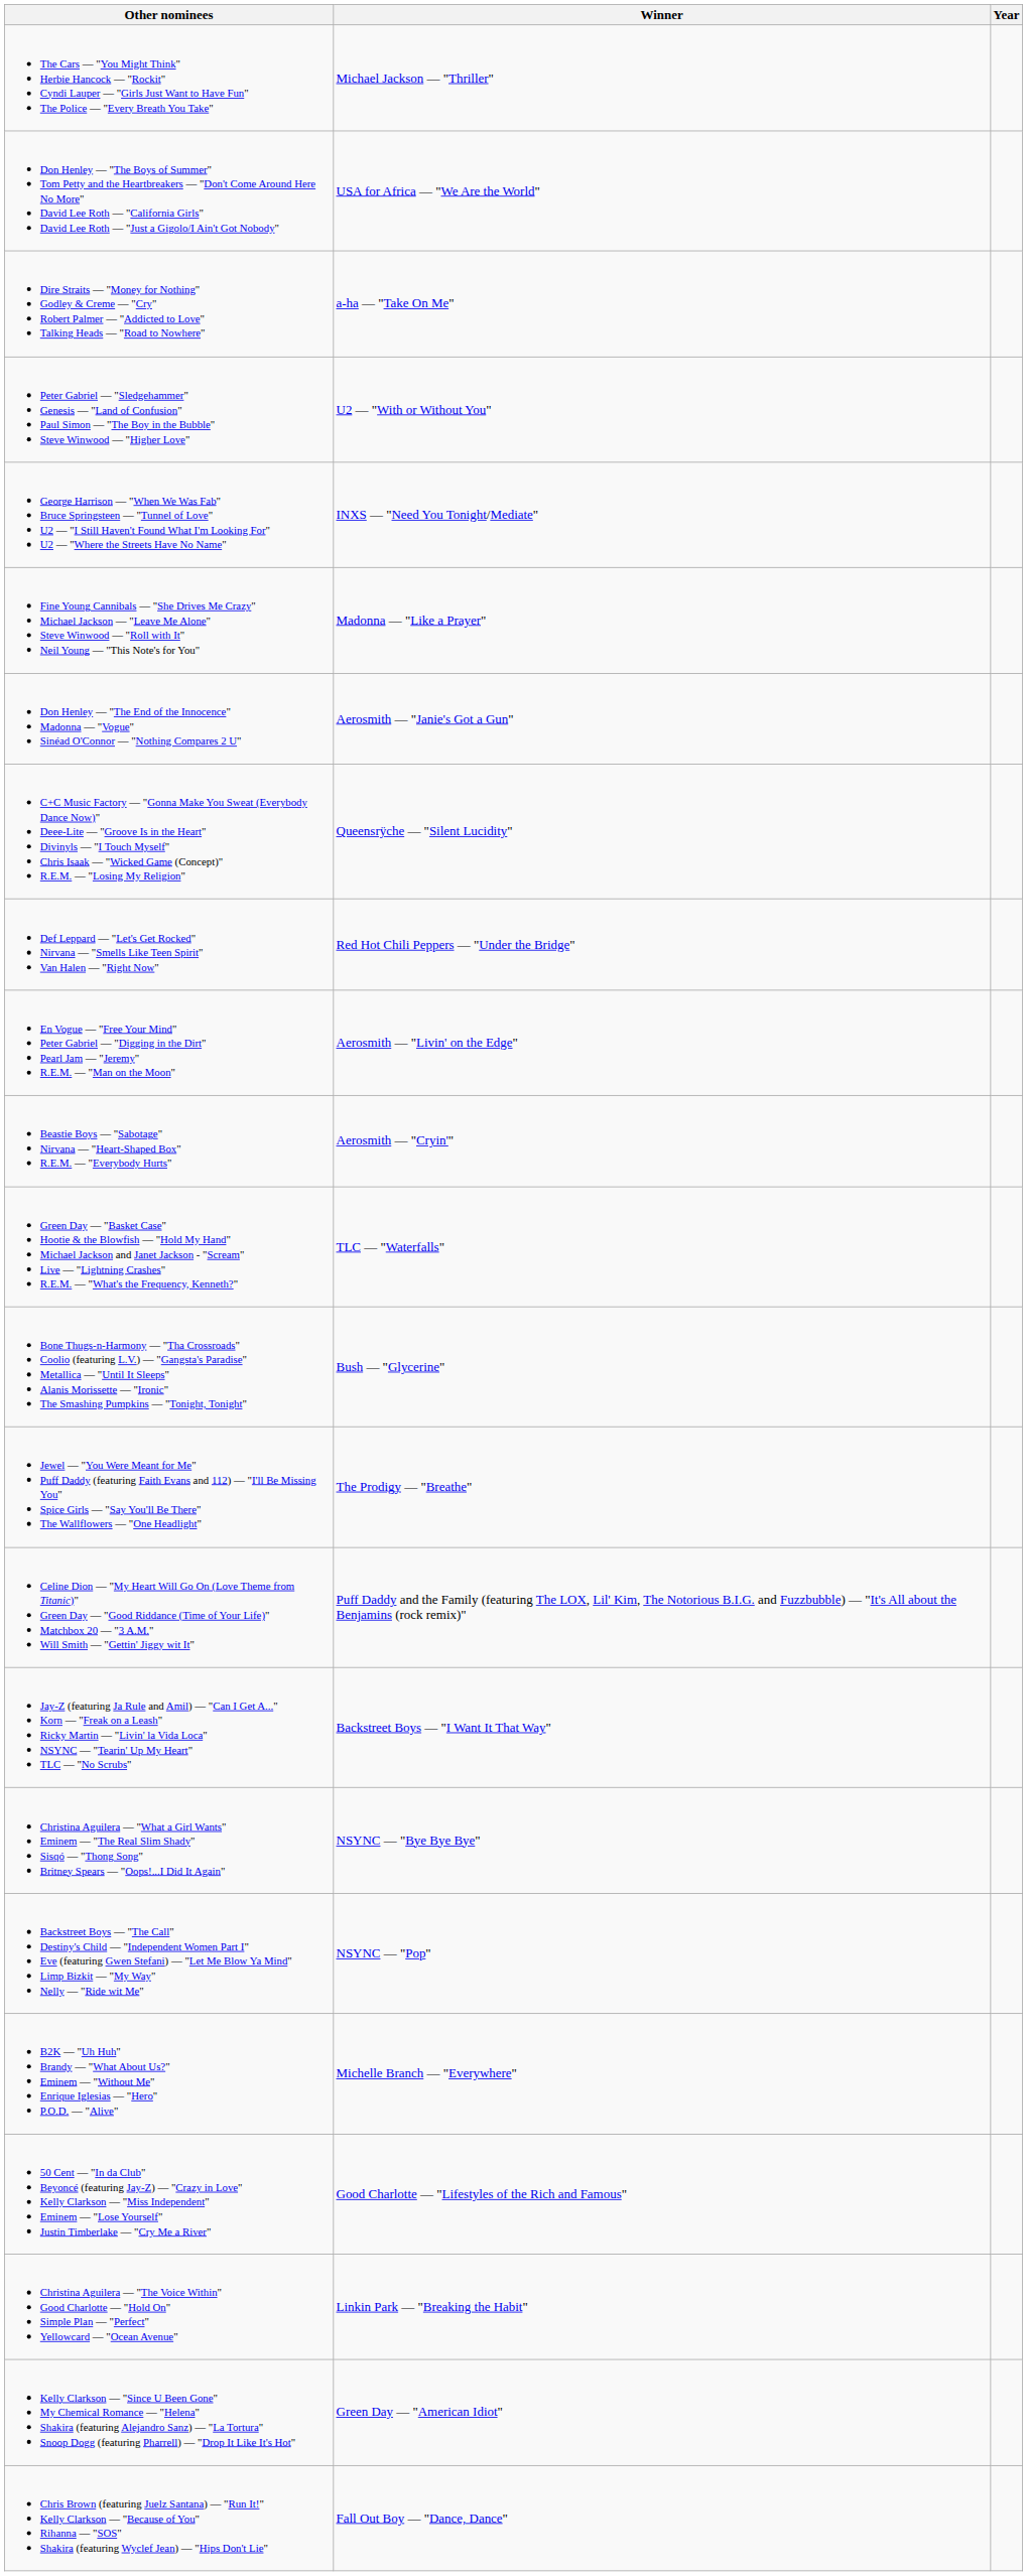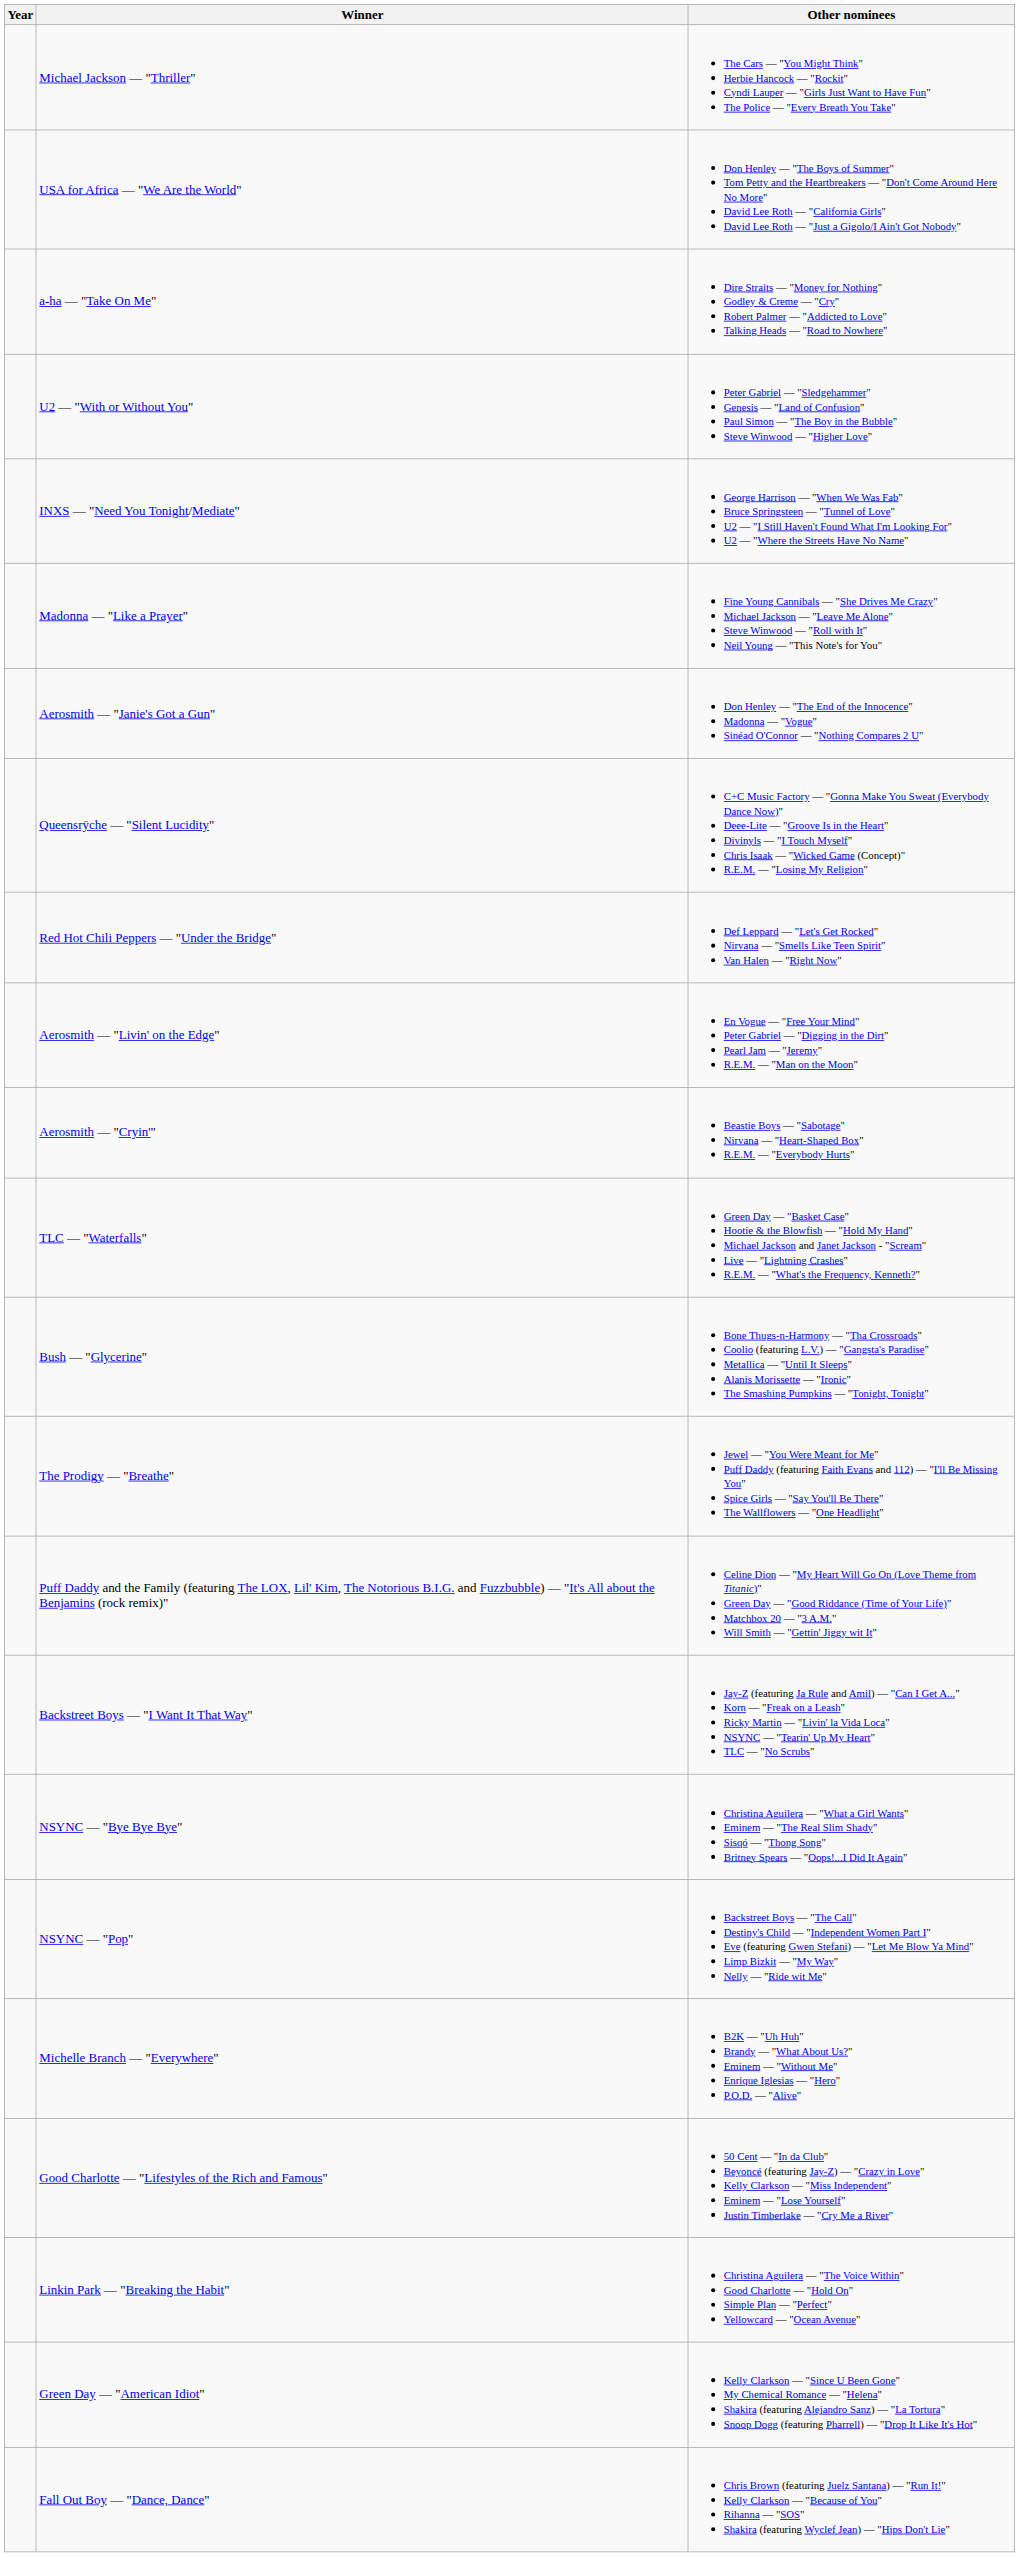 <table class="wikitable">
 <tr>
+<th>Year</th>
+<th>Winner</th>
 <th>Other nominees</th>
-<th>Winner</th>
-<th>Year</th>
 </tr>
 <tr>
+<td></td>
+<td><a href='#'>Michael Jackson</a> — "<a href='#'>Thriller</a>"</td>
 <td><br><ul><li><small><a href='#'>The Cars</a> — "<a href='#'>You Might Think</a>"</small></li><li><small><a href='#'>Herbie Hancock</a> — "<a href='#'>Rockit</a>"</small></li><li><small><a href='#'>Cyndi Lauper</a> — "<a href='#'>Girls Just Want to Have Fun</a>"</small></li><li><small><a href='#'>The Police</a> — "<a href='#'>Every Breath You Take</a>"</small></li></ul></td>
-<td><a href='#'>Michael Jackson</a> — "<a href='#'>Thriller</a>"</td>
-<td></td>
 </tr>
 <tr>
+<td></td>
+<td><a href='#'>USA for Africa</a> — "<a href='#'>We Are the World</a>"</td>
 <td><br><ul><li><small><a href='#'>Don Henley</a> — "<a href='#'>The Boys of Summer</a>"</small></li><li><small><a href='#'>Tom Petty and the Heartbreakers</a> — "<a href='#'>Don't Come Around Here No More</a>"</small></li><li><small><a href='#'>David Lee Roth</a> — "<a href='#'>California Girls</a>"</small></li><li><small><a href='#'>David Lee Roth</a> — "<a href='#'>Just a Gigolo/I Ain't Got Nobody</a>"</small></li></ul></td>
-<td><a href='#'>USA for Africa</a> — "<a href='#'>We Are the World</a>"</td>
-<td></td>
 </tr>
 <tr>
+<td></td>
+<td><a href='#'>a-ha</a> — "<a href='#'>Take On Me</a>"</td>
 <td><br><ul><li><small><a href='#'>Dire Straits</a> — "<a href='#'>Money for Nothing</a>"</small></li><li><small><a href='#'>Godley & Creme</a> — "<a href='#'>Cry</a>"</small></li><li><small><a href='#'>Robert Palmer</a> — "<a href='#'>Addicted to Love</a>"</small></li><li><small><a href='#'>Talking Heads</a> — "<a href='#'>Road to Nowhere</a>"</small></li></ul></td>
-<td><a href='#'>a-ha</a> — "<a href='#'>Take On Me</a>"</td>
-<td></td>
 </tr>
 <tr>
+<td></td>
+<td><a href='#'>U2</a> — "<a href='#'>With or Without You</a>"</td>
 <td><br><ul><li><small><a href='#'>Peter Gabriel</a> — "<a href='#'>Sledgehammer</a>"</small></li><li><small><a href='#'>Genesis</a> — "<a href='#'>Land of Confusion</a>"</small></li><li><small><a href='#'>Paul Simon</a> — "<a href='#'>The Boy in the Bubble</a>"</small></li><li><small><a href='#'>Steve Winwood</a> — "<a href='#'>Higher Love</a>"</small></li></ul></td>
-<td><a href='#'>U2</a> — "<a href='#'>With or Without You</a>"</td>
-<td></td>
 </tr>
 <tr>
+<td></td>
+<td><a href='#'>INXS</a> — "<a href='#'>Need You Tonight</a>/<a href='#'>Mediate</a>"</td>
 <td><br><ul><li><small><a href='#'>George Harrison</a> — "<a href='#'>When We Was Fab</a>"</small></li><li><small><a href='#'>Bruce Springsteen</a> — "<a href='#'>Tunnel of Love</a>"</small></li><li><small><a href='#'>U2</a> — "<a href='#'>I Still Haven't Found What I'm Looking For</a>"</small></li><li><small><a href='#'>U2</a> — "<a href='#'>Where the Streets Have No Name</a>"</small></li></ul></td>
-<td><a href='#'>INXS</a> — "<a href='#'>Need You Tonight</a>/<a href='#'>Mediate</a>"</td>
-<td></td>
 </tr>
 <tr>
+<td></td>
+<td><a href='#'>Madonna</a> — "<a href='#'>Like a Prayer</a>"</td>
 <td><br><ul><li><small><a href='#'>Fine Young Cannibals</a> — "<a href='#'>She Drives Me Crazy</a>"</small></li><li><small><a href='#'>Michael Jackson</a> — "<a href='#'>Leave Me Alone</a>"</small></li><li><small><a href='#'>Steve Winwood</a> — "<a href='#'>Roll with It</a>"</small></li><li><small><a href='#'>Neil Young</a> — "This Note's for You"</small></li></ul></td>
-<td><a href='#'>Madonna</a> — "<a href='#'>Like a Prayer</a>"</td>
-<td></td>
 </tr>
 <tr>
+<td></td>
+<td><a href='#'>Aerosmith</a> — "<a href='#'>Janie's Got a Gun</a>"</td>
 <td><br><ul><li><small><a href='#'>Don Henley</a> — "<a href='#'>The End of the Innocence</a>"</small></li><li><small><a href='#'>Madonna</a> — "<a href='#'>Vogue</a>"</small></li><li><small><a href='#'>Sinéad O'Connor</a> — "<a href='#'>Nothing Compares 2 U</a>"</small></li></ul></td>
-<td><a href='#'>Aerosmith</a> — "<a href='#'>Janie's Got a Gun</a>"</td>
-<td></td>
 </tr>
 <tr>
+<td></td>
+<td><a href='#'>Queensrÿche</a> — "<a href='#'>Silent Lucidity</a>"</td>
 <td><br><ul><li><small><a href='#'>C+C Music Factory</a> — "<a href='#'>Gonna Make You Sweat (Everybody Dance Now)</a>"</small></li><li><small><a href='#'>Deee-Lite</a> — "<a href='#'>Groove Is in the Heart</a>"</small></li><li><small><a href='#'>Divinyls</a> — "<a href='#'>I Touch Myself</a>"</small></li><li><small><a href='#'>Chris Isaak</a> — "<a href='#'>Wicked Game</a> (Concept)"</small></li><li><small><a href='#'>R.E.M.</a> — "<a href='#'>Losing My Religion</a>"</small></li></ul></td>
-<td><a href='#'>Queensrÿche</a> — "<a href='#'>Silent Lucidity</a>"</td>
-<td></td>
 </tr>
 <tr>
+<td></td>
+<td><a href='#'>Red Hot Chili Peppers</a> — "<a href='#'>Under the Bridge</a>"</td>
 <td><br><ul><li><small><a href='#'>Def Leppard</a> — "<a href='#'>Let's Get Rocked</a>"</small></li><li><small><a href='#'>Nirvana</a> — "<a href='#'>Smells Like Teen Spirit</a>"</small></li><li><small><a href='#'>Van Halen</a> — "<a href='#'>Right Now</a>"</small></li></ul></td>
-<td><a href='#'>Red Hot Chili Peppers</a> — "<a href='#'>Under the Bridge</a>"</td>
-<td></td>
 </tr>
 <tr>
+<td></td>
+<td><a href='#'>Aerosmith</a> — "<a href='#'>Livin' on the Edge</a>"</td>
 <td><br><ul><li><small><a href='#'>En Vogue</a> — "<a href='#'>Free Your Mind</a>"</small></li><li><small><a href='#'>Peter Gabriel</a> — "<a href='#'>Digging in the Dirt</a>"</small></li><li><small><a href='#'>Pearl Jam</a> — "<a href='#'>Jeremy</a>"</small></li><li><small><a href='#'>R.E.M.</a> — "<a href='#'>Man on the Moon</a>"</small></li></ul></td>
-<td><a href='#'>Aerosmith</a> — "<a href='#'>Livin' on the Edge</a>"</td>
-<td></td>
 </tr>
 <tr>
+<td></td>
+<td><a href='#'>Aerosmith</a> — "<a href='#'>Cryin'</a>"</td>
 <td><br><ul><li><small><a href='#'>Beastie Boys</a> — "<a href='#'>Sabotage</a>"</small></li><li><small><a href='#'>Nirvana</a> — "<a href='#'>Heart-Shaped Box</a>"</small></li><li><small><a href='#'>R.E.M.</a> — "<a href='#'>Everybody Hurts</a>"</small></li></ul></td>
-<td><a href='#'>Aerosmith</a> — "<a href='#'>Cryin'</a>"</td>
-<td></td>
 </tr>
 <tr>
+<td></td>
+<td><a href='#'>TLC</a> — "<a href='#'>Waterfalls</a>"</td>
 <td><br><ul><li><small><a href='#'>Green Day</a> — "<a href='#'>Basket Case</a>"</small></li><li><small><a href='#'>Hootie & the Blowfish</a> — "<a href='#'>Hold My Hand</a>"</small></li><li><small><a href='#'>Michael Jackson</a> and <a href='#'>Janet Jackson</a> - "<a href='#'>Scream</a>"</small></li><li><small><a href='#'>Live</a> — "<a href='#'>Lightning Crashes</a>"</small></li><li><small><a href='#'>R.E.M.</a> — "<a href='#'>What's the Frequency, Kenneth?</a>"</small></li></ul></td>
-<td><a href='#'>TLC</a> — "<a href='#'>Waterfalls</a>"</td>
-<td></td>
 </tr>
 <tr>
+<td></td>
+<td><a href='#'>Bush</a> — "<a href='#'>Glycerine</a>"</td>
 <td><br><ul><li><small><a href='#'>Bone Thugs-n-Harmony</a> — "<a href='#'>Tha Crossroads</a>"</small></li><li><small><a href='#'>Coolio</a> (featuring <a href='#'>L.V.</a>) — "<a href='#'>Gangsta's Paradise</a>"</small></li><li><small><a href='#'>Metallica</a> — "<a href='#'>Until It Sleeps</a>"</small></li><li><small><a href='#'>Alanis Morissette</a> — "<a href='#'>Ironic</a>"</small></li><li><small><a href='#'>The Smashing Pumpkins</a> — "<a href='#'>Tonight, Tonight</a>"</small></li></ul></td>
-<td><a href='#'>Bush</a> — "<a href='#'>Glycerine</a>"</td>
-<td></td>
 </tr>
 <tr>
+<td></td>
+<td><a href='#'>The Prodigy</a> — "<a href='#'>Breathe</a>"</td>
 <td><br><ul><li><small><a href='#'>Jewel</a> — "<a href='#'>You Were Meant for Me</a>"</small></li><li><small><a href='#'>Puff Daddy</a> (featuring <a href='#'>Faith Evans</a> and <a href='#'>112</a>) — "<a href='#'>I'll Be Missing You</a>"</small></li><li><small><a href='#'>Spice Girls</a> — "<a href='#'>Say You'll Be There</a>"</small></li><li><small><a href='#'>The Wallflowers</a> — "<a href='#'>One Headlight</a>"</small></li></ul></td>
-<td><a href='#'>The Prodigy</a> — "<a href='#'>Breathe</a>"</td>
-<td></td>
 </tr>
 <tr>
+<td></td>
+<td><a href='#'>Puff Daddy</a> and the Family (featuring <a href='#'>The LOX</a>, <a href='#'>Lil' Kim</a>, <a href='#'>The Notorious B.I.G.</a> and <a href='#'>Fuzzbubble</a>) — "<a href='#'>It's All about the Benjamins</a> (rock remix)"</td>
 <td><br><ul><li><small><a href='#'>Celine Dion</a> — "<a href='#'>My Heart Will Go On (Love Theme from <em>Titanic</em>)</a>"</small></li><li><small><a href='#'>Green Day</a> — "<a href='#'>Good Riddance (Time of Your Life)</a>"</small></li><li><small><a href='#'>Matchbox 20</a> — "<a href='#'>3 A.M.</a>"</small></li><li><small><a href='#'>Will Smith</a> — "<a href='#'>Gettin' Jiggy wit It</a>"</small></li></ul></td>
-<td><a href='#'>Puff Daddy</a> and the Family (featuring <a href='#'>The LOX</a>, <a href='#'>Lil' Kim</a>, <a href='#'>The Notorious B.I.G.</a> and <a href='#'>Fuzzbubble</a>) — "<a href='#'>It's All about the Benjamins</a> (rock remix)"</td>
-<td></td>
 </tr>
 <tr>
+<td></td>
+<td><a href='#'>Backstreet Boys</a> — "<a href='#'>I Want It That Way</a>"</td>
 <td><br><ul><li><small><a href='#'>Jay-Z</a> (featuring <a href='#'>Ja Rule</a> and <a href='#'>Amil</a>) — "<a href='#'>Can I Get A...</a>"</small></li><li><small><a href='#'>Korn</a> — "<a href='#'>Freak on a Leash</a>"</small></li><li><small><a href='#'>Ricky Martin</a> — "<a href='#'>Livin' la Vida Loca</a>"</small></li><li><small><a href='#'>NSYNC</a> — "<a href='#'>Tearin' Up My Heart</a>"</small></li><li><small><a href='#'>TLC</a> — "<a href='#'>No Scrubs</a>"</small></li></ul></td>
-<td><a href='#'>Backstreet Boys</a> — "<a href='#'>I Want It That Way</a>"</td>
-<td></td>
 </tr>
 <tr>
+<td></td>
+<td><a href='#'>NSYNC</a> — "<a href='#'>Bye Bye Bye</a>"</td>
 <td><br><ul><li><small><a href='#'>Christina Aguilera</a> — "<a href='#'>What a Girl Wants</a>"</small></li><li><small><a href='#'>Eminem</a> — "<a href='#'>The Real Slim Shady</a>"</small></li><li><small><a href='#'>Sisqó</a> — "<a href='#'>Thong Song</a>"</small></li><li><small><a href='#'>Britney Spears</a> — "<a href='#'>Oops!...I Did It Again</a>"</small></li></ul></td>
-<td><a href='#'>NSYNC</a> — "<a href='#'>Bye Bye Bye</a>"</td>
-<td></td>
 </tr>
 <tr>
+<td></td>
+<td><a href='#'>NSYNC</a> — "<a href='#'>Pop</a>"</td>
 <td><br><ul><li><small><a href='#'>Backstreet Boys</a> — "<a href='#'>The Call</a>"</small></li><li><small><a href='#'>Destiny's Child</a> — "<a href='#'>Independent Women Part I</a>"</small></li><li><small><a href='#'>Eve</a> (featuring <a href='#'>Gwen Stefani</a>) — "<a href='#'>Let Me Blow Ya Mind</a>"</small></li><li><small><a href='#'>Limp Bizkit</a> — "<a href='#'>My Way</a>"</small></li><li><small><a href='#'>Nelly</a> — "<a href='#'>Ride wit Me</a>"</small></li></ul></td>
-<td><a href='#'>NSYNC</a> — "<a href='#'>Pop</a>"</td>
-<td></td>
 </tr>
 <tr>
+<td></td>
+<td><a href='#'>Michelle Branch</a> — "<a href='#'>Everywhere</a>"</td>
 <td><br><ul><li><small><a href='#'>B2K</a> — "<a href='#'>Uh Huh</a>"</small></li><li><small><a href='#'>Brandy</a> — "<a href='#'>What About Us?</a>"</small></li><li><small><a href='#'>Eminem</a> — "<a href='#'>Without Me</a>"</small></li><li><small><a href='#'>Enrique Iglesias</a> — "<a href='#'>Hero</a>"</small></li><li><small><a href='#'>P.O.D.</a> — "<a href='#'>Alive</a>"</small></li></ul></td>
-<td><a href='#'>Michelle Branch</a> — "<a href='#'>Everywhere</a>"</td>
-<td></td>
 </tr>
 <tr>
+<td></td>
+<td><a href='#'>Good Charlotte</a> — "<a href='#'>Lifestyles of the Rich and Famous</a>"</td>
 <td><br><ul><li><small><a href='#'>50 Cent</a> — "<a href='#'>In da Club</a>"</small></li><li><small><a href='#'>Beyoncé</a> (featuring <a href='#'>Jay-Z</a>) — "<a href='#'>Crazy in Love</a>"</small></li><li><small><a href='#'>Kelly Clarkson</a> — "<a href='#'>Miss Independent</a>"</small></li><li><small><a href='#'>Eminem</a> — "<a href='#'>Lose Yourself</a>"</small></li><li><small><a href='#'>Justin Timberlake</a> — "<a href='#'>Cry Me a River</a>"</small></li></ul></td>
-<td><a href='#'>Good Charlotte</a> — "<a href='#'>Lifestyles of the Rich and Famous</a>"</td>
-<td></td>
 </tr>
 <tr>
+<td></td>
+<td><a href='#'>Linkin Park</a> — "<a href='#'>Breaking the Habit</a>"</td>
 <td><br><ul><li><small><a href='#'>Christina Aguilera</a> — "<a href='#'>The Voice Within</a>"</small></li><li><small><a href='#'>Good Charlotte</a> — "<a href='#'>Hold On</a>"</small></li><li><small><a href='#'>Simple Plan</a> — "<a href='#'>Perfect</a>"</small></li><li><small><a href='#'>Yellowcard</a> — "<a href='#'>Ocean Avenue</a>"</small></li></ul></td>
-<td><a href='#'>Linkin Park</a> — "<a href='#'>Breaking the Habit</a>"</td>
-<td></td>
 </tr>
 <tr>
+<td></td>
+<td><a href='#'>Green Day</a> — "<a href='#'>American Idiot</a>"</td>
 <td><br><ul><li><small><a href='#'>Kelly Clarkson</a> — "<a href='#'>Since U Been Gone</a>"</small></li><li><small><a href='#'>My Chemical Romance</a> — "<a href='#'>Helena</a>"</small></li><li><small><a href='#'>Shakira</a> (featuring <a href='#'>Alejandro Sanz</a>) — "<a href='#'>La Tortura</a>"</small></li><li><small><a href='#'>Snoop Dogg</a> (featuring <a href='#'>Pharrell</a>) — "<a href='#'>Drop It Like It's Hot</a>"</small></li></ul></td>
-<td><a href='#'>Green Day</a> — "<a href='#'>American Idiot</a>"</td>
-<td></td>
 </tr>
 <tr>
+<td></td>
+<td><a href='#'>Fall Out Boy</a> — "<a href='#'>Dance, Dance</a>"</td>
 <td><br><ul><li><small><a href='#'>Chris Brown</a> (featuring <a href='#'>Juelz Santana</a>) — "<a href='#'>Run It!</a>"</small></li><li><small><a href='#'>Kelly Clarkson</a> — "<a href='#'>Because of You</a>"</small></li><li><small><a href='#'>Rihanna</a> — "<a href='#'>SOS</a>"</small></li><li><small><a href='#'>Shakira</a> (featuring <a href='#'>Wyclef Jean</a>) — "<a href='#'>Hips Don't Lie</a>"</small></li></ul></td>
-<td><a href='#'>Fall Out Boy</a> — "<a href='#'>Dance, Dance</a>"</td>
-<td></td>
 </tr>
 </table>
